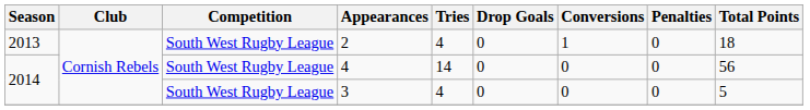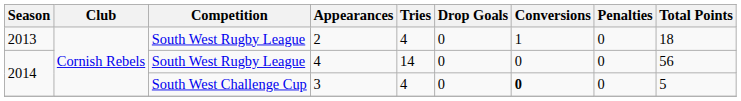 <table class="wikitable sortable">
 <tr>
 <th>Season</th>
 <th>Club</th>
 <th>Competition</th>
 <th>Appearances</th>
 <th>Tries</th>
 <th>Drop Goals</th>
 <th>Conversions</th>
 <th>Penalties</th>
 <th>Total Points</th>
 </tr>
 <tr>
 <td>2013</td>
 <td rowspan=3 align=left><a href='#'>Cornish Rebels</a></td>
 <td><a href='#'>South West Rugby League</a></td>
 <td>2</td>
 <td>4</td>
 <td>0</td>
 <td>1</td>
 <td>0</td>
 <td>18</td>
 </tr>
 <tr>
 <td rowspan=2 align=left>2014</td>
 <td><a href='#'>South West Rugby League</a></td>
 <td>4</td>
 <td>14</td>
 <td>0</td>
 <td>0</td>
 <td>0</td>
 <td>56</td>
 </tr>
 <tr>
-<td><a href='#'>South West Rugby League</a></td>
+<td><a href='#'>South West Challenge Cup</a></td>
 <td>3</td>
 <td>4</td>
 <td>0</td>
-<td>0</td>
+<td><strong>0</strong></td>
 <td>0</td>
 <td>5</td>
 </tr>
 <tr>
 </tr>
 </table>
